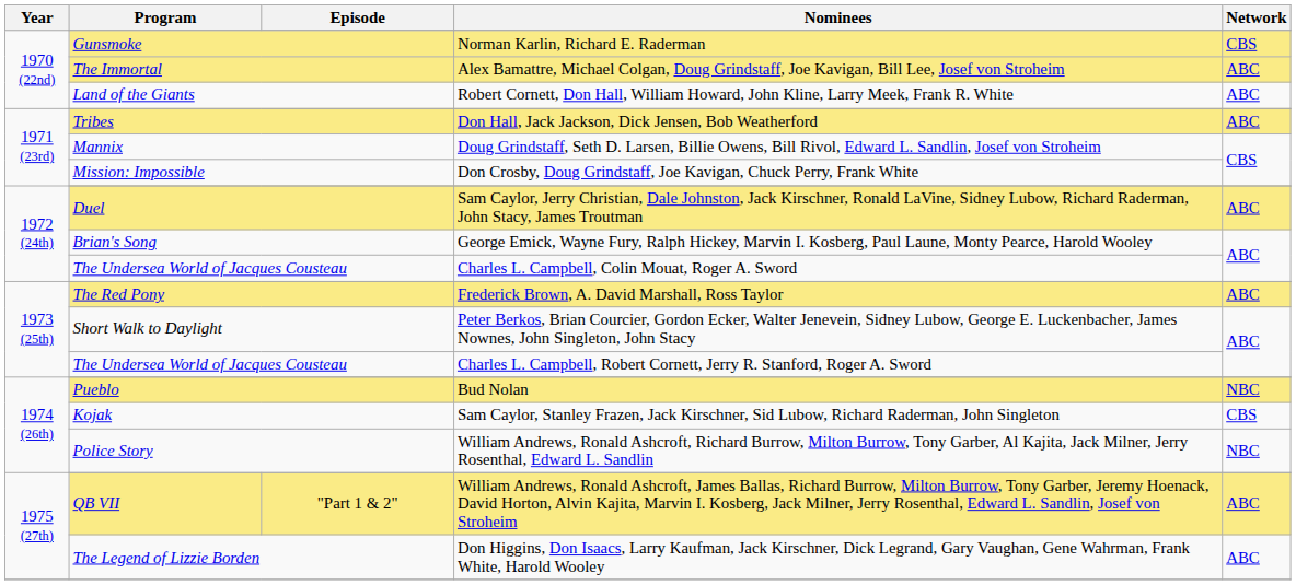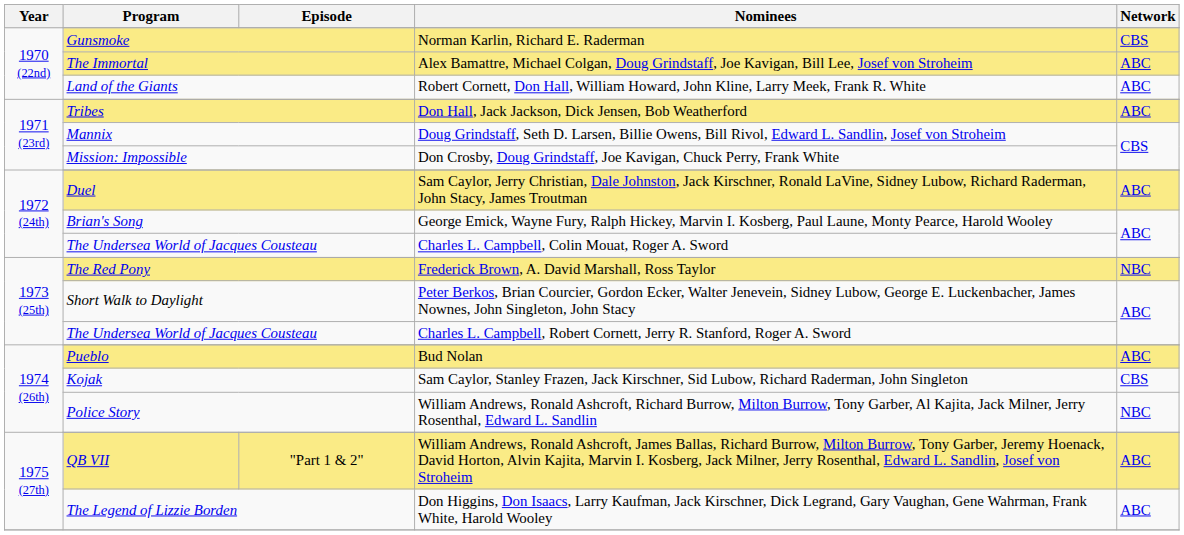 <table class="wikitable" style="width:100%">
 <tr bgcolor="#bebebe">
 <th width="5%">Year</th>
 <th width="15%">Program</th>
 <th width="15%">Episode</th>
 <th width="60%">Nominees</th>
 <th width="5%">Network</th>
 </tr>
 <tr>
 <td rowspan=4 style="text-align:center"><a href='#'>1970</a><br><small><a href='#'>(22nd)</a></small><br></td>
 </tr>
 <tr style="background:#FAEB86">
 <td colspan=2><em><a href='#'>Gunsmoke</a></em></td>
 <td>Norman Karlin, Richard E. Raderman</td>
 <td><a href='#'>CBS</a></td>
 </tr>
 <tr style="background:#FAEB86">
 <td colspan=2><em><a href='#'>The Immortal</a></em></td>
 <td>Alex Bamattre, Michael Colgan, <a href='#'>Doug Grindstaff</a>, Joe Kavigan, Bill Lee, <a href='#'>Josef von Stroheim</a></td>
 <td><a href='#'>ABC</a></td>
 </tr>
 <tr>
 <td colspan=2><em><a href='#'>Land of the Giants</a></em></td>
 <td>Robert Cornett, <a href='#'>Don Hall</a>, William Howard, John Kline, Larry Meek, Frank R. White</td>
 <td><a href='#'>ABC</a></td>
 </tr>
 <tr>
 <td rowspan=4 style="text-align:center"><a href='#'>1971</a><br><small><a href='#'>(23rd)</a></small><br></td>
 </tr>
 <tr style="background:#FAEB86">
 <td colspan=2><em><a href='#'>Tribes</a></em></td>
 <td><a href='#'>Don Hall</a>, Jack Jackson, Dick Jensen, Bob Weatherford</td>
 <td><a href='#'>ABC</a></td>
 </tr>
 <tr>
 <td colspan=2><em><a href='#'>Mannix</a></em></td>
 <td><a href='#'>Doug Grindstaff</a>, Seth D. Larsen, Billie Owens, Bill Rivol, <a href='#'>Edward L. Sandlin</a>, <a href='#'>Josef von Stroheim</a></td>
 <td rowspan=2><a href='#'>CBS</a></td>
 </tr>
 <tr>
 <td colspan=2><em><a href='#'>Mission: Impossible</a></em></td>
 <td>Don Crosby, <a href='#'>Doug Grindstaff</a>, Joe Kavigan, Chuck Perry, Frank White</td>
 </tr>
 <tr>
 <td rowspan=4 style="text-align:center"><a href='#'>1972</a><br><small><a href='#'>(24th)</a></small><br></td>
 </tr>
 <tr style="background:#FAEB86">
 <td colspan=2><em><a href='#'>Duel</a></em></td>
 <td>Sam Caylor, Jerry Christian, <a href='#'>Dale Johnston</a>, Jack Kirschner, Ronald LaVine, Sidney Lubow, Richard Raderman, John Stacy, James Troutman</td>
 <td><a href='#'>ABC</a></td>
 </tr>
 <tr>
 <td colspan=2><em><a href='#'>Brian's Song</a></em></td>
 <td>George Emick, Wayne Fury, Ralph Hickey, Marvin I. Kosberg, Paul Laune, Monty Pearce, Harold Wooley</td>
 <td rowspan=2><a href='#'>ABC</a></td>
 </tr>
 <tr>
 <td colspan=2><em><a href='#'>The Undersea World of Jacques Cousteau</a></em></td>
 <td><a href='#'>Charles L. Campbell</a>, Colin Mouat, Roger A. Sword</td>
 </tr>
 <tr>
 <td rowspan=4 style="text-align:center"><a href='#'>1973</a><br><small><a href='#'>(25th)</a></small><br></td>
 </tr>
 <tr style="background:#FAEB86">
 <td colspan=2><em><a href='#'>The Red Pony</a></em></td>
 <td><a href='#'>Frederick Brown</a>, A. David Marshall, Ross Taylor</td>
-<td><a href='#'>ABC</a></td>
+<td><a href='#'>NBC</a></td>
 </tr>
 <tr>
 <td colspan=2><em>Short Walk to Daylight</em></td>
 <td><a href='#'>Peter Berkos</a>, Brian Courcier, Gordon Ecker, Walter Jenevein, Sidney Lubow, George E. Luckenbacher, James Nownes, John Singleton, John Stacy</td>
 <td rowspan=2><a href='#'>ABC</a></td>
 </tr>
 <tr>
 <td colspan=2><em><a href='#'>The Undersea World of Jacques Cousteau</a></em></td>
 <td><a href='#'>Charles L. Campbell</a>, Robert Cornett, Jerry R. Stanford, Roger A. Sword</td>
 </tr>
 <tr>
 <td rowspan=4 style="text-align:center"><a href='#'>1974</a><br><small><a href='#'>(26th)</a></small><br></td>
 </tr>
 <tr style="background:#FAEB86">
 <td colspan=2><em><a href='#'>Pueblo</a></em></td>
 <td>Bud Nolan</td>
-<td><a href='#'>NBC</a></td>
+<td><a href='#'>ABC</a></td>
 </tr>
 <tr>
 <td colspan=2><em><a href='#'>Kojak</a></em></td>
 <td>Sam Caylor, Stanley Frazen, Jack Kirschner, Sid Lubow, Richard Raderman, John Singleton</td>
 <td><a href='#'>CBS</a></td>
 </tr>
 <tr>
 <td colspan=2><em><a href='#'>Police Story</a></em></td>
 <td>William Andrews, Ronald Ashcroft, Richard Burrow, <a href='#'>Milton Burrow</a>, Tony Garber, Al Kajita, Jack Milner, Jerry Rosenthal, <a href='#'>Edward L. Sandlin</a></td>
 <td><a href='#'>NBC</a></td>
 </tr>
 <tr>
 <td rowspan=3 style="text-align:center"><a href='#'>1975</a><br><small><a href='#'>(27th)</a></small><br></td>
 </tr>
 <tr style="background:#FAEB86">
 <td><em><a href='#'>QB VII</a></em></td>
 <td align=center>"Part 1 & 2"</td>
 <td>William Andrews, Ronald Ashcroft, James Ballas, Richard Burrow, <a href='#'>Milton Burrow</a>, Tony Garber, Jeremy Hoenack, David Horton, Alvin Kajita, Marvin I. Kosberg, Jack Milner, Jerry Rosenthal, <a href='#'>Edward L. Sandlin</a>, <a href='#'>Josef von Stroheim</a></td>
 <td><a href='#'>ABC</a></td>
 </tr>
 <tr>
 <td colspan=2><em><a href='#'>The Legend of Lizzie Borden</a></em></td>
 <td>Don Higgins, <a href='#'>Don Isaacs</a>, Larry Kaufman, Jack Kirschner, Dick Legrand, Gary Vaughan, Gene Wahrman, Frank White, Harold Wooley</td>
 <td><a href='#'>ABC</a></td>
 </tr>
 <tr>
 </tr>
 </table>
